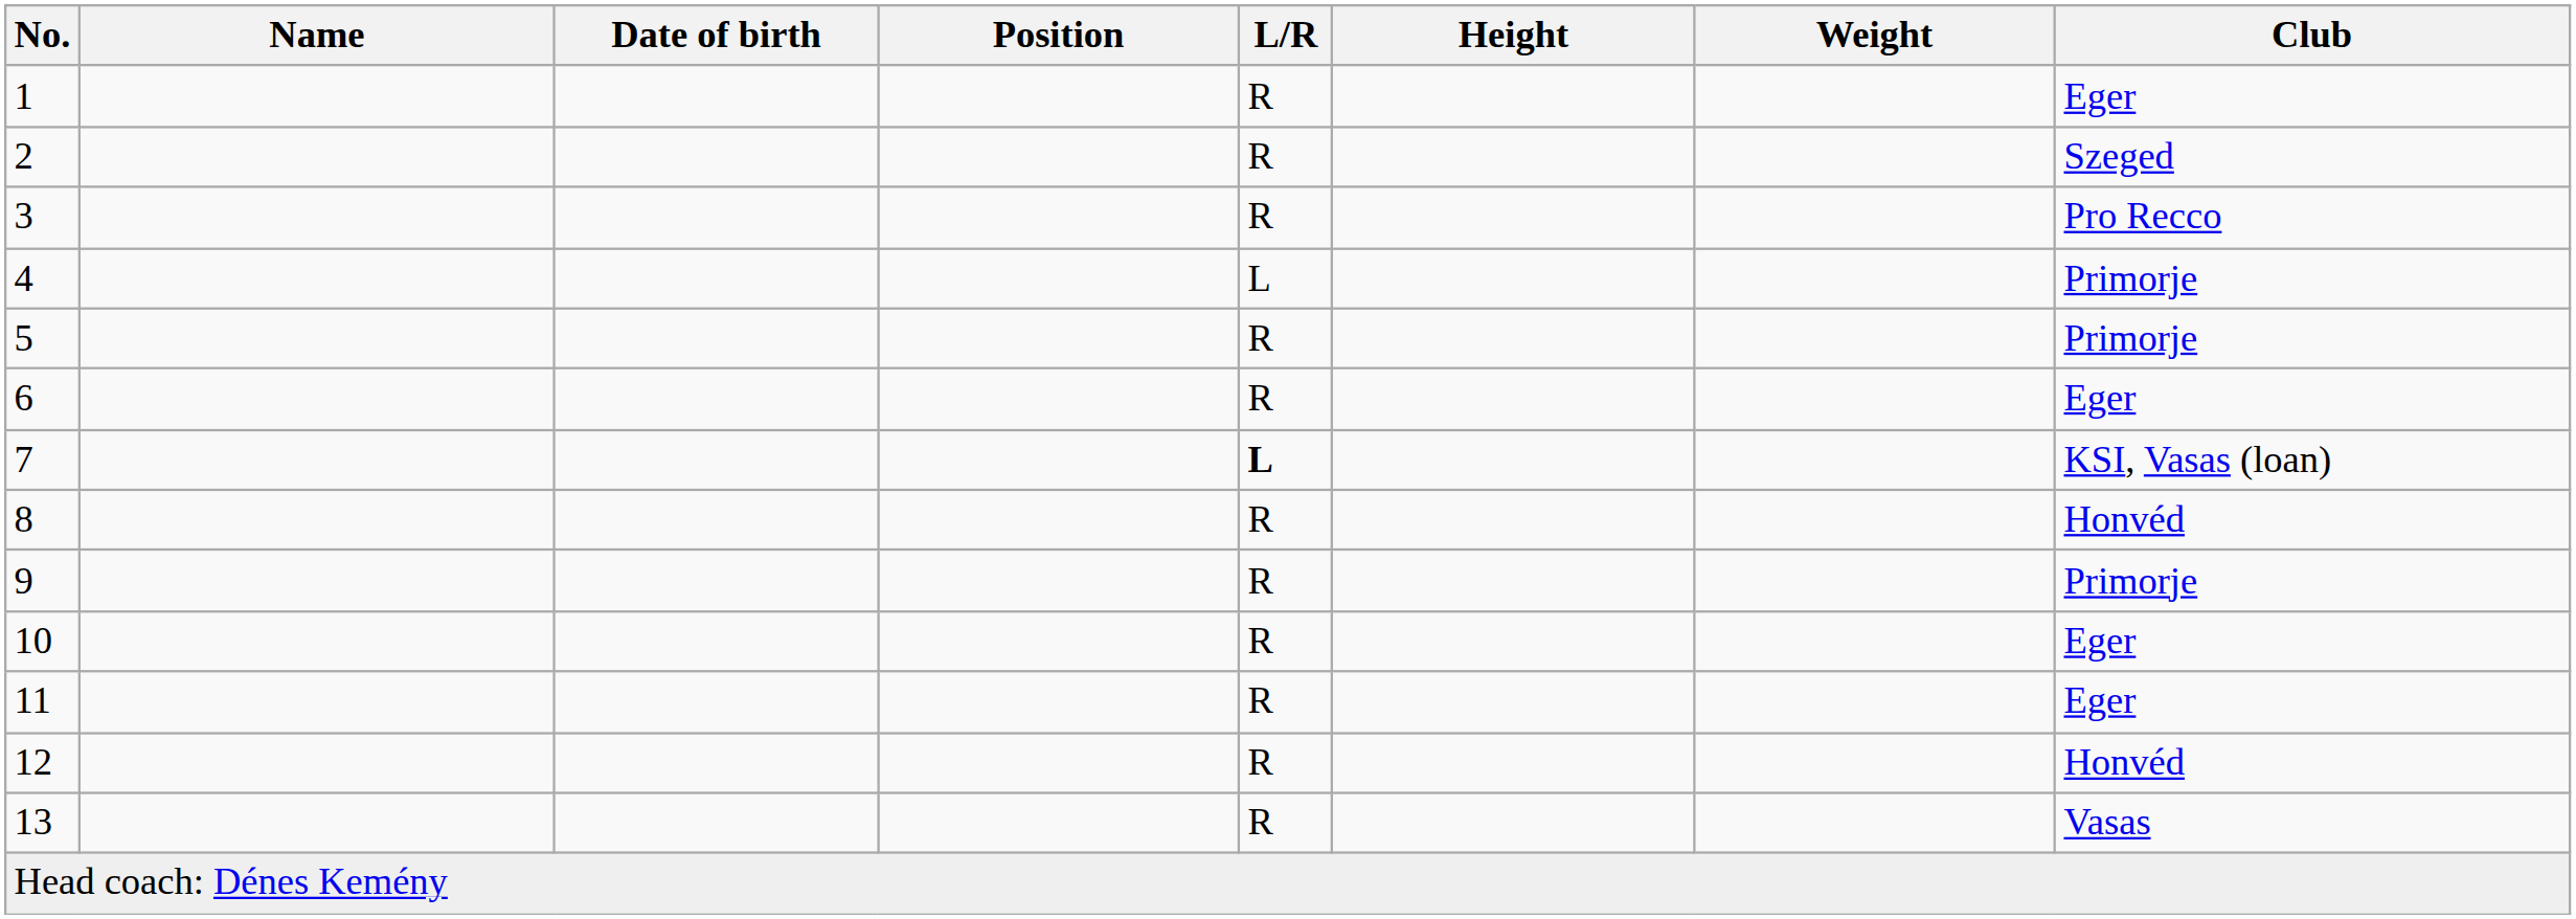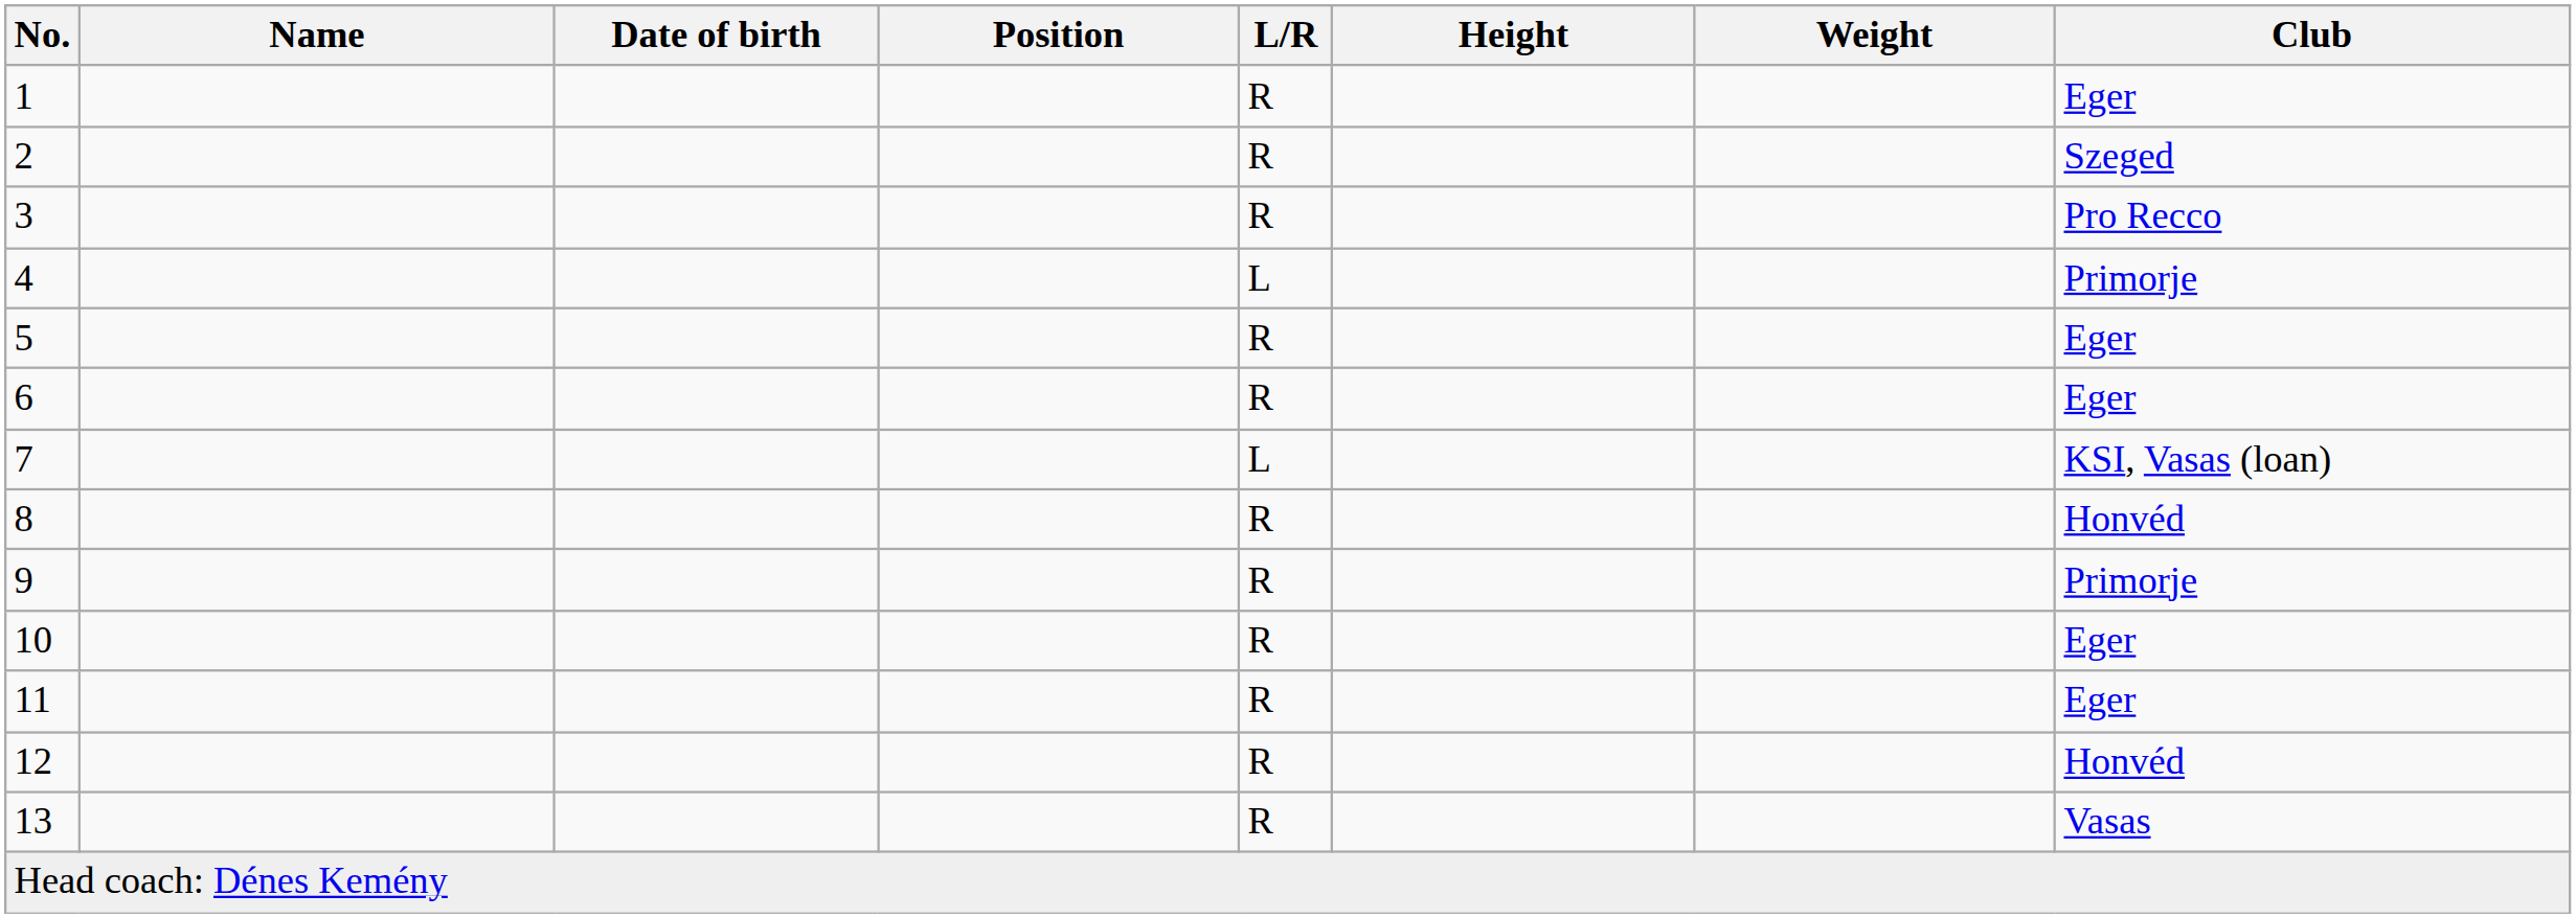 <table class=wikitable sortable style=font-size:100%; text-align:center;>
 <tr>
 <th>No.</th>
 <th style=width:12em>Name</th>
 <th style=width:8em>Date of birth</th>
 <th style=width:9em>Position</th>
 <th style=width:2em>L/R</th>
 <th style=width:9em>Height</th>
 <th style=width:9em>Weight</th>
 <th style=width:13em>Club</th>
 </tr>
 <tr>
 <td>1</td>
 <td align=left></td>
 <td></td>
 <td></td>
 <td>R</td>
 <td></td>
 <td></td>
 <td> <a href='#'>Eger</a></td>
 </tr>
 <tr>
 <td>2</td>
 <td align=left></td>
 <td></td>
 <td></td>
 <td>R</td>
 <td></td>
 <td></td>
 <td> <a href='#'>Szeged</a></td>
 </tr>
 <tr>
 <td>3</td>
 <td align=left></td>
 <td></td>
 <td></td>
 <td>R</td>
 <td></td>
 <td></td>
 <td> <a href='#'>Pro Recco</a></td>
 </tr>
 <tr>
 <td>4</td>
 <td align=left></td>
 <td></td>
 <td></td>
 <td>L</td>
 <td></td>
 <td></td>
 <td> <a href='#'>Primorje</a></td>
 </tr>
 <tr>
 <td>5</td>
 <td align=left></td>
 <td></td>
 <td></td>
 <td>R</td>
 <td></td>
 <td></td>
-<td> <a href='#'>Primorje</a></td>
+<td> <a href='#'>Eger</a></td>
 </tr>
 <tr>
 <td>6</td>
 <td align=left></td>
 <td></td>
 <td></td>
 <td>R</td>
 <td></td>
 <td></td>
 <td> <a href='#'>Eger</a></td>
 </tr>
 <tr>
 <td>7</td>
 <td align=left></td>
 <td></td>
 <td></td>
-<td><strong>L</strong></td>
+<td>L</td>
 <td></td>
 <td></td>
 <td> <a href='#'>KSI</a>, <a href='#'>Vasas</a> (loan)</td>
 </tr>
 <tr>
 <td>8</td>
 <td align=left></td>
 <td></td>
 <td></td>
 <td>R</td>
 <td></td>
 <td></td>
 <td> <a href='#'>Honvéd</a></td>
 </tr>
 <tr>
 <td>9</td>
 <td align=left></td>
 <td></td>
 <td></td>
 <td>R</td>
 <td></td>
 <td></td>
 <td> <a href='#'>Primorje</a></td>
 </tr>
 <tr>
 <td>10</td>
 <td align=left></td>
 <td></td>
 <td></td>
 <td>R</td>
 <td></td>
 <td></td>
 <td> <a href='#'>Eger</a></td>
 </tr>
 <tr>
 <td>11</td>
 <td align=left></td>
 <td></td>
 <td></td>
 <td>R</td>
 <td></td>
 <td></td>
 <td> <a href='#'>Eger</a></td>
 </tr>
 <tr>
 <td>12</td>
 <td align=left></td>
 <td></td>
 <td></td>
 <td>R</td>
 <td></td>
 <td></td>
 <td> <a href='#'>Honvéd</a></td>
 </tr>
 <tr>
 <td>13</td>
 <td align=left></td>
 <td></td>
 <td></td>
 <td>R</td>
 <td></td>
 <td></td>
 <td> <a href='#'>Vasas</a></td>
 </tr>
 <tr style="background:#efefef;">
 <td colspan="8" style="text-align:left;">Head coach: <a href='#'>Dénes Kemény</a></td>
 </tr>
 </table>
